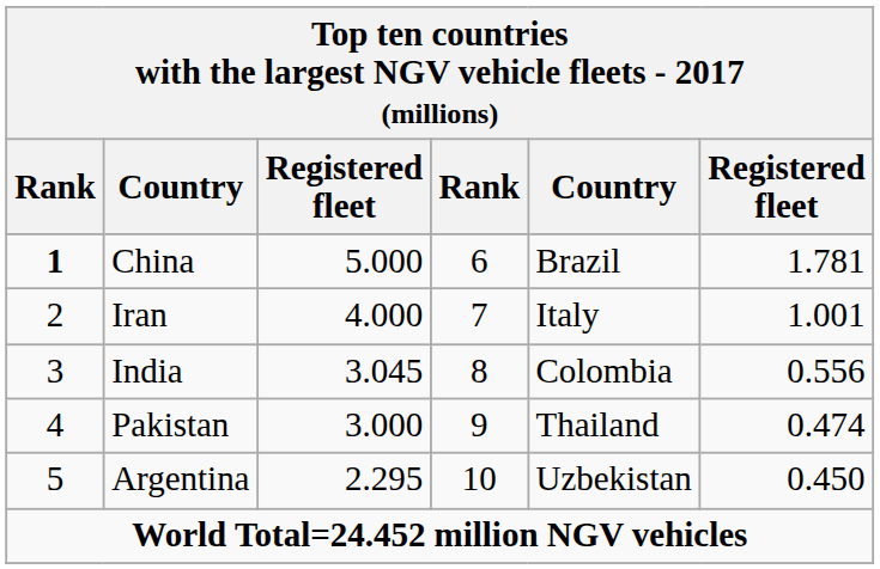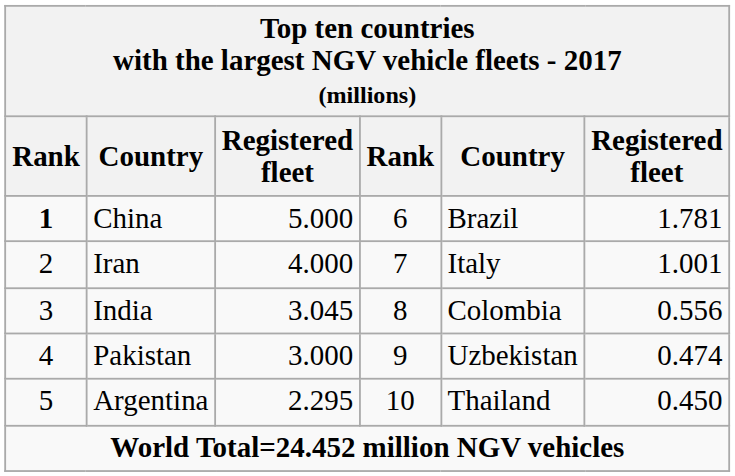 <table style="float:right;"  class="wikitable">
 <tr>
 <th colspan=6><strong>Top ten countries<br>with the largest NGV vehicle fleets - 2017</strong><br><small>(millions)</small></th>
 </tr>
 <tr>
 <th>Rank</th>
 <th>Country</th>
 <th>Registered<br>fleet</th>
 <th>Rank</th>
 <th>Country</th>
 <th>Registered<br>fleet</th>
 </tr>
 <tr>
 <td align=center><strong>1</strong></td>
 <td>China</td>
 <td style="text-align:right;">5.000</td>
 <td align=center>6</td>
 <td>Brazil</td>
 <td style="text-align:right;">1.781</td>
 </tr>
 <tr>
 <td align=center>2</td>
 <td>Iran</td>
 <td style="text-align:right;">4.000</td>
 <td align=center>7</td>
 <td>Italy</td>
 <td style="text-align:right;">1.001</td>
 </tr>
 <tr>
 <td align=center>3</td>
 <td>India</td>
 <td style="text-align:right;">3.045</td>
 <td align=center>8</td>
 <td>Colombia</td>
 <td style="text-align:right;">0.556</td>
 </tr>
 <tr>
 <td align=center>4</td>
 <td>Pakistan</td>
 <td style="text-align:right;">3.000</td>
 <td align=center>9</td>
-<td>Thailand</td>
+<td>Uzbekistan</td>
 <td style="text-align:right;">0.474</td>
 </tr>
 <tr>
 <td align=center>5</td>
 <td>Argentina</td>
 <td style="text-align:right;">2.295</td>
 <td align=center>10</td>
-<td>Uzbekistan</td>
+<td>Thailand</td>
 <td style="text-align:right;">0.450</td>
 </tr>
 <tr>
 <td align=center colspan=6><strong>World Total=24.452 million NGV vehicles</strong></td>
 </tr>
 </table>
